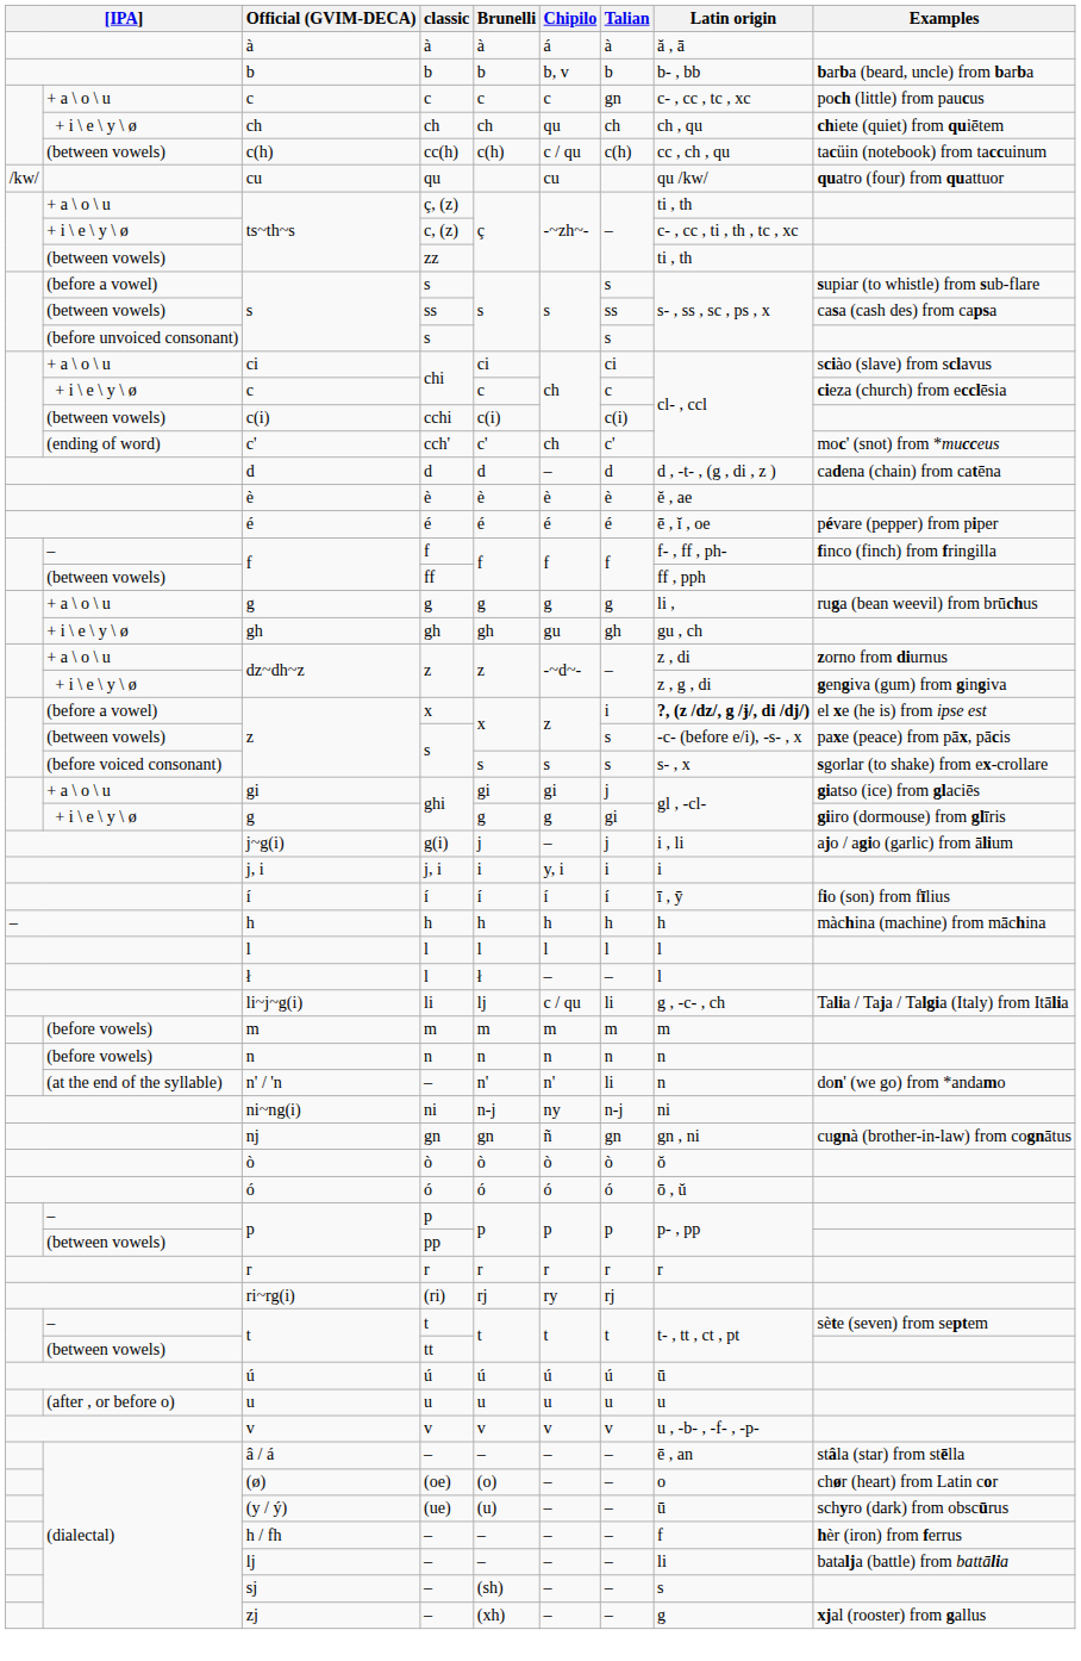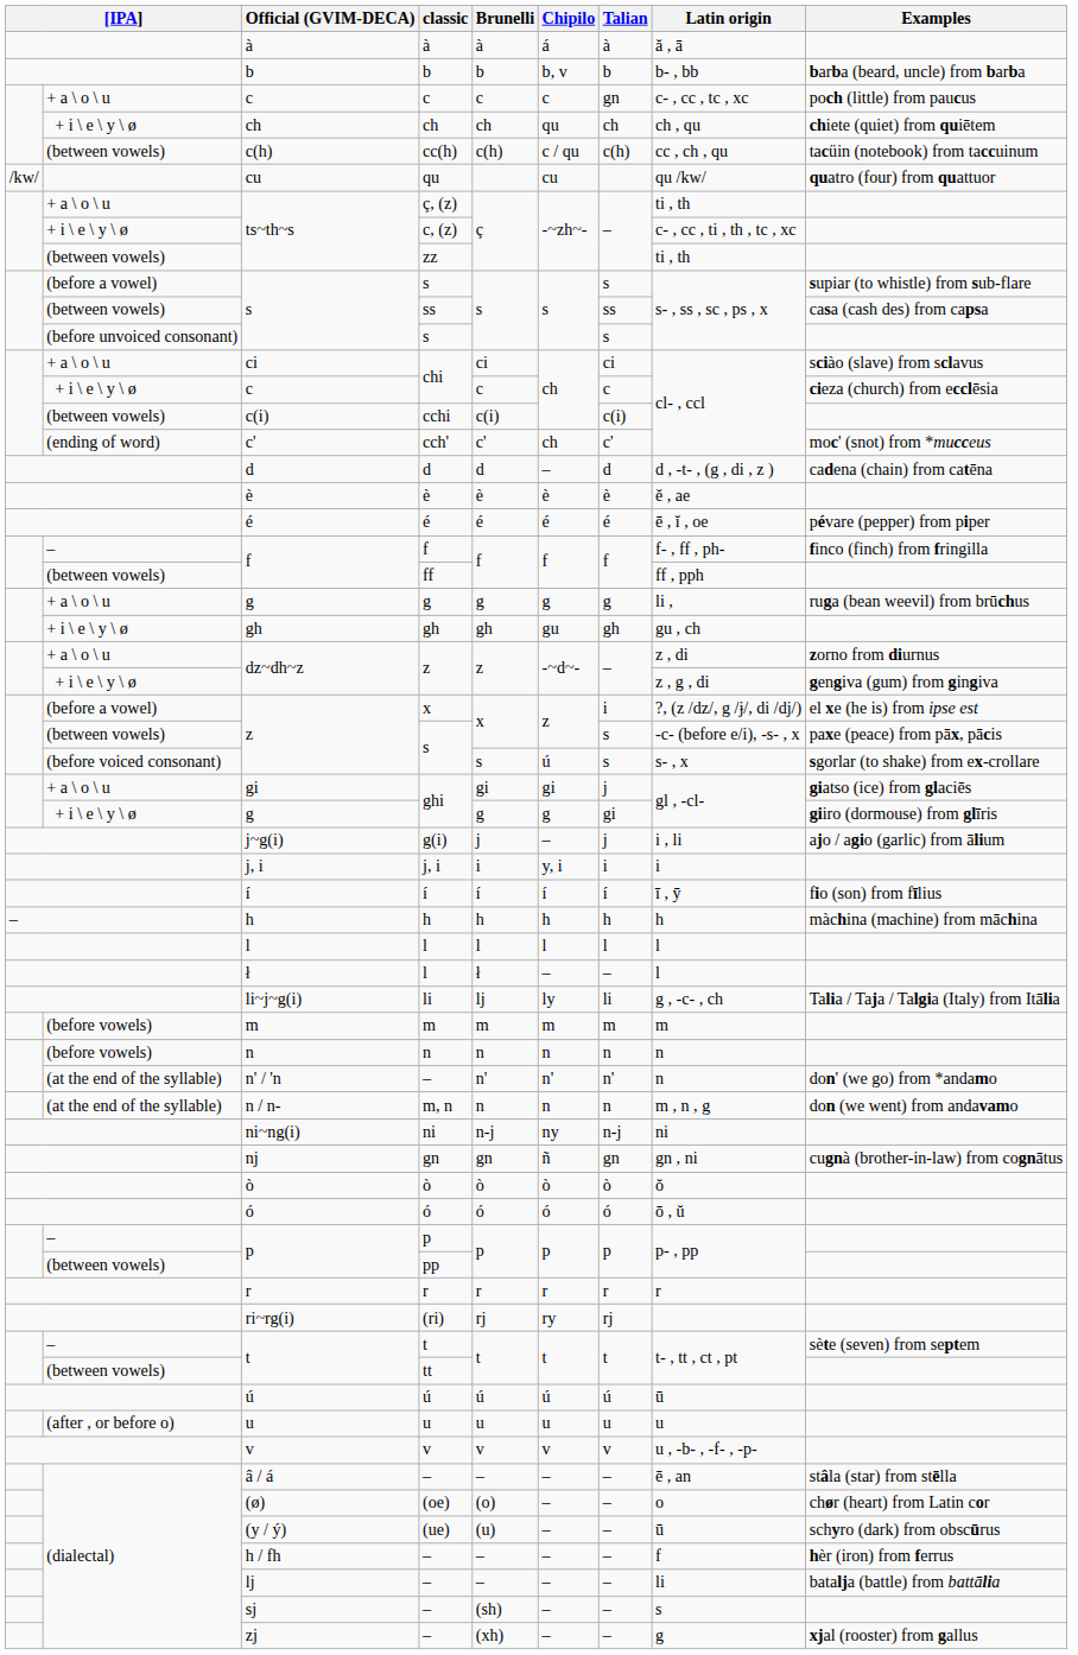 <table class="wikitable">
 <tr>
 <th colspan="2"><a href='#'>[IPA</a>]</th>
 <th>Official (GVIM-DECA)</th>
 <th>classic</th>
 <th>Brunelli</th>
 <th><a href='#'>Chipilo</a></th>
 <th><a href='#'>Talian</a></th>
 <th>Latin origin </th>
 <th>Examples</th>
 </tr>
 <tr>
 <td colspan="2"></td>
 <td>à</td>
 <td>à</td>
 <td>à</td>
 <td>á</td>
 <td>à</td>
 <td>ă , ā </td>
 <td></td>
 </tr>
 <tr>
 <td colspan="2"></td>
 <td>b</td>
 <td>b</td>
 <td>b</td>
 <td>b, v</td>
 <td>b</td>
 <td>b- , bb </td>
 <td><strong>b</strong>ar<strong>b</strong>a (beard, uncle) from <strong>b</strong>ar<strong>b</strong>a</td>
 </tr>
 <tr>
 <td rowspan="3"></td>
 <td>+ a \ o \ u</td>
 <td>c</td>
 <td>c</td>
 <td>c</td>
 <td>c</td>
 <td>gn</td>
 <td>c- , cc , tc , xc </td>
 <td>po<strong>ch</strong> (little) from pau<strong>c</strong>us</td>
 </tr>
 <tr>
 <td>  + i \ e \ y \ ø</td>
 <td>ch</td>
 <td>ch</td>
 <td>ch</td>
 <td>qu</td>
 <td>ch</td>
 <td>ch , qu </td>
 <td><strong>ch</strong>iete (quiet) from <strong>qu</strong>iētem</td>
 </tr>
 <tr>
 <td>(between vowels)</td>
 <td>c(h)</td>
 <td>cc(h)</td>
 <td>c(h)</td>
 <td>c / qu</td>
 <td>c(h)</td>
 <td>cc , ch , qu </td>
 <td>ta<strong>c</strong>üin (notebook) from ta<strong>cc</strong>uinum</td>
 </tr>
 <tr>
 <td>/kw/</td>
 <td></td>
 <td>cu</td>
 <td>qu</td>
 <td></td>
 <td>cu</td>
 <td></td>
 <td>qu /kw/</td>
 <td><strong>qu</strong>atro (four) from <strong>qu</strong>attuor</td>
 </tr>
 <tr>
 <td rowspan="3"></td>
 <td>+ a \ o \ u</td>
 <td rowspan="3">ts~th~s</td>
 <td>ç, (z)</td>
 <td rowspan="3">ç</td>
 <td rowspan="3">-~zh~-</td>
 <td rowspan="3">–</td>
 <td>ti , th </td>
 <td></td>
 </tr>
 <tr>
 <td>+ i \ e \ y \ ø</td>
 <td>c, (z)</td>
 <td>c- , cc , ti , th , tc , xc </td>
 <td></td>
 </tr>
 <tr>
 <td>(between vowels)</td>
 <td>zz</td>
 <td>ti , th </td>
 <td></td>
 </tr>
 <tr>
 <td rowspan="3"></td>
 <td>(before a vowel)</td>
 <td rowspan="3">s</td>
 <td>s</td>
 <td rowspan="3">s</td>
 <td rowspan="3">s</td>
 <td>s</td>
 <td rowspan="3">s- , ss , sc , ps , x </td>
 <td><strong>s</strong>upiar (to whistle) from <strong>s</strong>ub-flare</td>
 </tr>
 <tr>
 <td>(between vowels)</td>
 <td>ss</td>
 <td>ss</td>
 <td>ca<strong>s</strong>a (cash des) from ca<strong>ps</strong>a</td>
 </tr>
 <tr>
 <td>(before unvoiced consonant)</td>
 <td>s</td>
 <td>s</td>
 <td></td>
 </tr>
 <tr>
 <td rowspan="4"></td>
 <td>+ a \ o \ u</td>
 <td>ci</td>
 <td rowspan="2">chi</td>
 <td>ci</td>
 <td rowspan="3">ch</td>
 <td>ci</td>
 <td rowspan="4">cl- , ccl </td>
 <td>s<strong>ci</strong>ào (slave) from s<strong>cl</strong>avus</td>
 </tr>
 <tr>
 <td>  + i \ e \ y \ ø</td>
 <td>c</td>
 <td>c</td>
 <td>c</td>
 <td><strong>ci</strong>eza (church) from e<strong>ccl</strong>ēsia</td>
 </tr>
 <tr>
 <td>(between vowels)</td>
 <td>c(i)</td>
 <td>cchi</td>
 <td>c(i)</td>
 <td>c(i)</td>
 <td></td>
 </tr>
 <tr>
 <td>(ending of word)</td>
 <td>c'</td>
 <td>cch'</td>
 <td>c'</td>
 <td>ch</td>
 <td>c'</td>
 <td>mo<strong>c</strong>' (snot) from *<em>mu<strong>cc</strong>eus</em></td>
 </tr>
 <tr>
 <td colspan="2"></td>
 <td>d</td>
 <td>d</td>
 <td>d</td>
 <td>–</td>
 <td>d</td>
 <td>d , -t- , (g  , di , z )</td>
 <td>ca<strong>d</strong>ena (chain) from ca<strong>t</strong>ēna</td>
 </tr>
 <tr>
 <td colspan="2"></td>
 <td>è</td>
 <td>è</td>
 <td>è</td>
 <td>è</td>
 <td>è</td>
 <td>ĕ , ae </td>
 <td></td>
 </tr>
 <tr>
 <td colspan="2"></td>
 <td>é</td>
 <td>é</td>
 <td>é</td>
 <td>é</td>
 <td>é</td>
 <td>ē , ĭ , oe </td>
 <td>p<strong>é</strong>vare (pepper) from p<strong>i</strong>per</td>
 </tr>
 <tr>
 <td rowspan="2"></td>
 <td>–</td>
 <td rowspan="2">f</td>
 <td>f</td>
 <td rowspan="2">f</td>
 <td rowspan="2">f</td>
 <td rowspan="2">f</td>
 <td>f- , ff , ph- </td>
 <td><strong>f</strong>inco (finch) from <strong>f</strong>ringilla</td>
 </tr>
 <tr>
 <td>(between vowels)</td>
 <td>ff</td>
 <td>ff , pph </td>
 <td></td>
 </tr>
 <tr>
 <td rowspan="2"></td>
 <td>+ a \ o \ u</td>
 <td>g</td>
 <td>g</td>
 <td>g</td>
 <td>g</td>
 <td>g</td>
 <td>li , </td>
 <td>ru<strong>g</strong>a (bean weevil) from brū<strong>ch</strong>us</td>
 </tr>
 <tr>
 <td>+ i \ e \ y \ ø</td>
 <td>gh</td>
 <td>gh</td>
 <td>gh</td>
 <td>gu</td>
 <td>gh</td>
 <td>gu , ch </td>
 <td></td>
 </tr>
 <tr>
 <td rowspan="2"></td>
 <td>+ a \ o \ u</td>
 <td rowspan="2">dz~dh~z</td>
 <td rowspan="2">z</td>
 <td rowspan="2">z</td>
 <td rowspan="2">-~d~-</td>
 <td rowspan="2">–</td>
 <td>z , di </td>
 <td><strong>z</strong>orno from <strong>di</strong>urnus</td>
 </tr>
 <tr>
 <td>  + i \ e \ y \ ø</td>
 <td>z , g , di </td>
 <td><strong>g</strong>en<strong>g</strong>iva (gum) from <strong>g</strong>in<strong>g</strong>iva</td>
 </tr>
 <tr>
 <td rowspan="3"></td>
 <td>(before a vowel)</td>
 <td rowspan="3">z</td>
 <td>x</td>
 <td rowspan="2">x</td>
 <td rowspan="2">z</td>
 <td>i</td>
-<td><strong>?, (z /dz/, g /ɉ/, di /dj/)</strong></td>
+<td>?, (z /dz/, g /ɉ/, di /dj/)</td>
 <td>el <strong>x</strong>e (he is) from <em>ipse est</em></td>
 </tr>
 <tr>
 <td>(between vowels)</td>
 <td rowspan="2">s</td>
 <td>s</td>
 <td>-c-  (before e/i), -s- , x </td>
 <td>pa<strong>x</strong>e (peace) from pā<strong>x</strong>, pā<strong>c</strong>is</td>
 </tr>
 <tr>
 <td>(before voiced consonant)</td>
 <td>s</td>
-<td>s</td>
+<td>ú</td>
 <td>s</td>
 <td>s- , x </td>
 <td><strong>s</strong>gorlar (to shake) from e<strong>x</strong>-crollare</td>
 </tr>
 <tr>
 <td rowspan="2"></td>
 <td>+ a \ o \ u</td>
 <td>gi</td>
 <td rowspan="2">ghi</td>
 <td>gi</td>
 <td>gi</td>
 <td>j</td>
 <td rowspan="2">gl , -cl- </td>
 <td><strong>gi</strong>atso (ice) from <strong>gl</strong>aciēs</td>
 </tr>
 <tr>
 <td>  + i \ e \ y \ ø</td>
 <td>g</td>
 <td>g</td>
 <td>g</td>
 <td>gi</td>
 <td><strong>gi</strong>iro (dormouse) from <strong>gl</strong>īris</td>
 </tr>
 <tr>
 <td colspan="2"></td>
 <td>j~g(i)</td>
 <td>g(i)</td>
 <td>j</td>
 <td>–</td>
 <td>j</td>
 <td>i , li </td>
 <td>a<strong>j</strong>o / a<strong>gi</strong>o (garlic) from ā<strong>li</strong>um</td>
 </tr>
 <tr>
 <td colspan="2"></td>
 <td>j, i</td>
 <td>j, i</td>
 <td>i</td>
 <td>y, i</td>
 <td>i</td>
 <td>i </td>
 <td></td>
 </tr>
 <tr>
 <td colspan="2"></td>
 <td>í</td>
 <td>í</td>
 <td>í</td>
 <td>í</td>
 <td>í</td>
 <td>ī , ȳ </td>
 <td>f<strong>i</strong>o (son) from f<strong>ī</strong>lius</td>
 </tr>
 <tr>
 <td colspan="2">–</td>
 <td>h</td>
 <td>h</td>
 <td>h</td>
 <td>h</td>
 <td>h</td>
 <td>h </td>
 <td>màc<strong>h</strong>ina (machine) from māc<strong>h</strong>ina</td>
 </tr>
 <tr>
 <td colspan="2"></td>
 <td>l</td>
 <td>l</td>
 <td>l</td>
 <td>l</td>
 <td>l</td>
 <td>l </td>
 <td></td>
 </tr>
 <tr>
 <td colspan="2"></td>
 <td>ł</td>
 <td>l</td>
 <td>ł</td>
 <td>–</td>
 <td>–</td>
 <td>l </td>
 <td></td>
 </tr>
 <tr>
 <td colspan="2"></td>
 <td>li~j~g(i)</td>
 <td>li</td>
 <td>lj</td>
-<td>c / qu</td>
+<td>ly</td>
 <td>li</td>
 <td>g , -c- , ch </td>
 <td>Ta<strong>li</strong>a / Ta<strong>j</strong>a / Ta<strong>lgi</strong>a (Italy) from Itā<strong>li</strong>a</td>
 </tr>
 <tr>
 <td></td>
 <td>(before vowels)</td>
 <td>m</td>
 <td>m</td>
 <td>m</td>
 <td>m</td>
 <td>m</td>
 <td>m </td>
 <td></td>
 </tr>
 <tr>
 <td rowspan="2"></td>
 <td>(before vowels)</td>
 <td>n</td>
 <td>n</td>
 <td>n</td>
 <td>n</td>
 <td>n</td>
 <td>n </td>
 <td></td>
 </tr>
 <tr>
 <td>(at the end of the syllable)</td>
 <td>n' / 'n</td>
 <td>–</td>
 <td>n'</td>
 <td>n'</td>
-<td>li</td>
+<td>n'</td>
 <td>n </td>
 <td>do<strong>n</strong>' (we go) from *anda<strong>m</strong>o</td>
+</tr>
+<tr>
+<td></td>
+<td>(at the end of the syllable)</td>
+<td>n / n-</td>
+<td>m, n</td>
+<td>n</td>
+<td>n</td>
+<td>n</td>
+<td>m , n , g </td>
+<td>do<strong>n</strong> (we went) from anda<strong>vam</strong>o</td>
 </tr>
 <tr>
 <td colspan="2"></td>
 <td>ni~ng(i)</td>
 <td>ni</td>
 <td>n-j</td>
 <td>ny</td>
 <td>n-j</td>
 <td>ni </td>
 <td></td>
 </tr>
 <tr>
 <td colspan="2"></td>
 <td>ǌ</td>
 <td>gn</td>
 <td>gn</td>
 <td>ñ</td>
 <td>gn</td>
 <td>gn , ni </td>
 <td>cu<strong>gn</strong>à (brother-in-law) from co<strong>gn</strong>ātus</td>
 </tr>
 <tr>
 <td colspan="2"></td>
 <td>ò</td>
 <td>ò</td>
 <td>ò</td>
 <td>ò</td>
 <td>ò</td>
 <td>ŏ </td>
 <td></td>
 </tr>
 <tr>
 <td colspan="2"></td>
 <td>ó</td>
 <td>ó</td>
 <td>ó</td>
 <td>ó</td>
 <td>ó</td>
 <td>ō ,  ŭ </td>
 <td></td>
 </tr>
 <tr>
 <td rowspan="2"></td>
 <td>–</td>
 <td rowspan="2">p</td>
 <td>p</td>
 <td rowspan="2">p</td>
 <td rowspan="2">p</td>
 <td rowspan="2">p</td>
 <td rowspan="2">p- , pp </td>
 <td></td>
 </tr>
 <tr>
 <td>(between vowels)</td>
 <td>pp</td>
 <td></td>
 </tr>
 <tr>
 <td colspan="2"></td>
 <td>r</td>
 <td>r</td>
 <td>r</td>
 <td>r</td>
 <td>r</td>
 <td>r </td>
 <td></td>
 </tr>
 <tr>
 <td colspan="2"></td>
 <td>ri~rg(i)</td>
 <td>(ri)</td>
 <td>rj</td>
 <td>ry</td>
 <td>rj</td>
 <td></td>
 <td></td>
 </tr>
 <tr>
 <td rowspan="2"></td>
 <td>–</td>
 <td rowspan="2">t</td>
 <td>t</td>
 <td rowspan="2">t</td>
 <td rowspan="2">t</td>
 <td rowspan="2">t</td>
 <td rowspan="2">t- , tt , ct , pt </td>
 <td>sè<strong>t</strong>e (seven) from se<strong>pt</strong>em</td>
 </tr>
 <tr>
 <td>(between vowels)</td>
 <td>tt</td>
 <td></td>
 </tr>
 <tr>
 <td colspan="2"></td>
 <td>ú</td>
 <td>ú</td>
 <td>ú</td>
 <td>ú</td>
 <td>ú</td>
 <td>ū </td>
 <td></td>
 </tr>
 <tr>
 <td></td>
 <td>(after ,  or before o)</td>
 <td>u</td>
 <td>u</td>
 <td>u</td>
 <td>u</td>
 <td>u</td>
 <td>u </td>
 <td></td>
 </tr>
 <tr>
 <td colspan="2"></td>
 <td>v</td>
 <td>v</td>
 <td>v</td>
 <td>v</td>
 <td>v</td>
 <td>u , -b- , -f- , -p- </td>
 <td></td>
 </tr>
 <tr>
 <td></td>
 <td rowspan="7">(dialectal)</td>
 <td>â / á</td>
 <td>–</td>
 <td>–</td>
 <td>–</td>
 <td>–</td>
 <td>ē , an </td>
 <td>st<strong>â</strong>la (star) from st<strong>ē</strong>lla</td>
 </tr>
 <tr>
 <td></td>
 <td>(ø)</td>
 <td>(oe)</td>
 <td>(o)</td>
 <td>–</td>
 <td>–</td>
 <td>o </td>
 <td>ch<strong>ø</strong>r (heart) from Latin c<strong>o</strong>r</td>
 </tr>
 <tr>
 <td></td>
 <td>(y / ý)</td>
 <td>(ue)</td>
 <td>(u)</td>
 <td>–</td>
 <td>–</td>
 <td>ū </td>
 <td>sch<strong>y</strong>ro (dark) from obsc<strong>ū</strong>rus</td>
 </tr>
 <tr>
 <td></td>
 <td>h / fh</td>
 <td>–</td>
 <td>–</td>
 <td>–</td>
 <td>–</td>
 <td>f </td>
 <td><strong>h</strong>èr (iron) from <strong>f</strong>errus</td>
 </tr>
 <tr>
 <td></td>
 <td>ǉ</td>
 <td>–</td>
 <td>–</td>
 <td>–</td>
 <td>–</td>
 <td>li </td>
 <td>bata<strong>ǉ</strong>a (battle) from <em>battā<strong>li</strong>a</em></td>
 </tr>
 <tr>
 <td></td>
 <td>sj</td>
 <td>–</td>
 <td>(sh)</td>
 <td>–</td>
 <td>–</td>
 <td>s </td>
 <td></td>
 </tr>
 <tr>
 <td></td>
 <td>zj</td>
 <td>–</td>
 <td>(xh)</td>
 <td>–</td>
 <td>–</td>
 <td>g </td>
 <td><strong>xj</strong>al (rooster) from <strong>g</strong>allus</td>
 </tr>
 </table>
